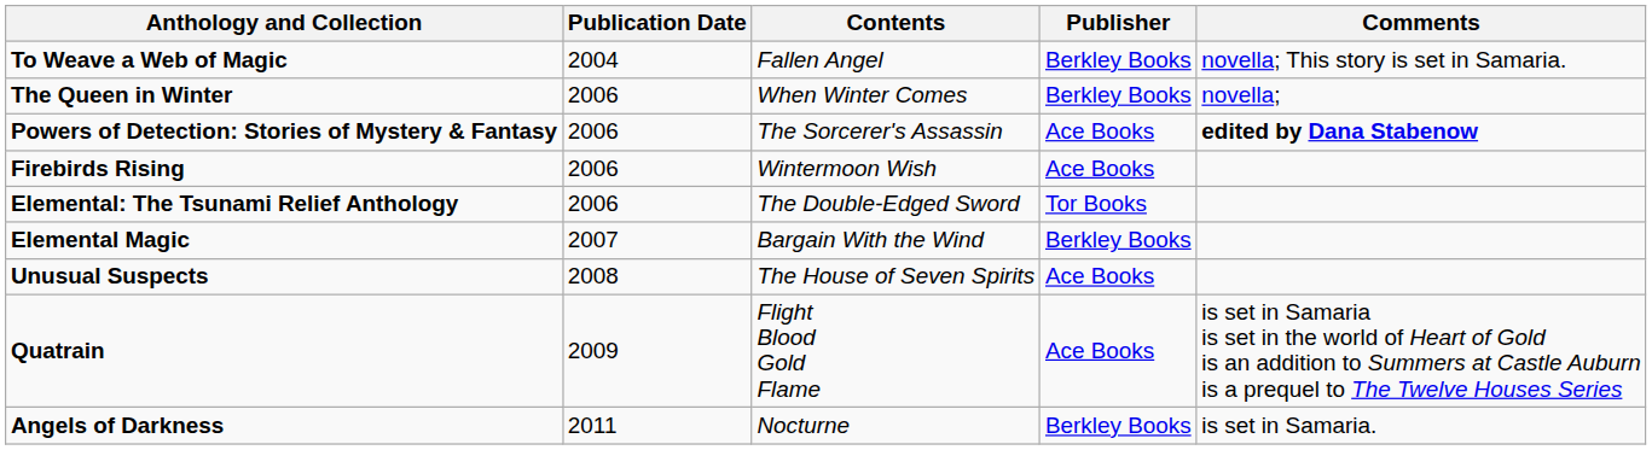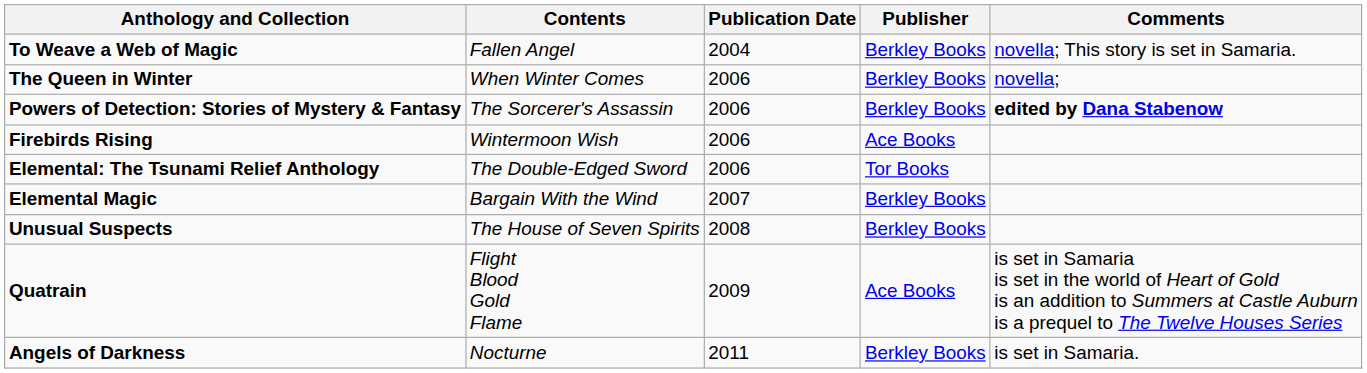 <table class="wikitable">
 <tr>
 <th>Anthology and Collection</th>
+<th>Contents</th>
 <th>Publication Date</th>
-<th>Contents</th>
 <th>Publisher</th>
 <th>Comments</th>
 </tr>
 <tr>
 <td><strong>To Weave a Web of Magic</strong></td>
+<td><em>Fallen Angel</em></td>
 <td>2004</td>
-<td><em>Fallen Angel</em></td>
 <td><a href='#'>Berkley Books</a></td>
 <td><a href='#'>novella</a>; This story is set in Samaria.</td>
 </tr>
 <tr>
 <td><strong>The Queen in Winter</strong></td>
+<td><em>When Winter Comes</em></td>
 <td>2006</td>
-<td><em>When Winter Comes</em></td>
 <td><a href='#'>Berkley Books</a></td>
 <td><a href='#'>novella</a>;</td>
 </tr>
 <tr>
 <td><strong>Powers of Detection: Stories of Mystery & Fantasy</strong></td>
+<td><em>The Sorcerer's Assassin</em></td>
 <td>2006</td>
-<td><em>The Sorcerer's Assassin</em></td>
-<td><a href='#'>Ace Books</a></td>
+<td><a href='#'>Berkley Books</a></td>
 <td><strong>edited by <a href='#'>Dana Stabenow</a></strong></td>
 </tr>
 <tr>
 <td><strong>Firebirds Rising</strong></td>
+<td><em>Wintermoon Wish</em></td>
 <td>2006</td>
-<td><em>Wintermoon Wish</em></td>
 <td><a href='#'>Ace Books</a></td>
 <td></td>
 </tr>
 <tr>
 <td><strong>Elemental: The Tsunami Relief Anthology</strong></td>
+<td><em>The Double-Edged Sword</em></td>
 <td>2006</td>
-<td><em>The Double-Edged Sword</em></td>
 <td><a href='#'>Tor Books</a></td>
 <td></td>
 </tr>
 <tr>
 <td><strong>Elemental Magic</strong></td>
+<td><em>Bargain With the Wind</em></td>
 <td>2007</td>
-<td><em>Bargain With the Wind</em></td>
 <td><a href='#'>Berkley Books</a></td>
 <td></td>
 </tr>
 <tr>
 <td><strong>Unusual Suspects</strong></td>
+<td><em>The House of Seven Spirits</em></td>
 <td>2008</td>
-<td><em>The House of Seven Spirits</em></td>
-<td><a href='#'>Ace Books</a></td>
+<td><a href='#'>Berkley Books</a></td>
 <td></td>
 </tr>
 <tr>
 <td><strong>Quatrain</strong></td>
+<td><em>Flight</em><br><em>Blood</em><br><em>Gold</em><br><em>Flame</em></td>
 <td>2009</td>
-<td><em>Flight</em><br><em>Blood</em><br><em>Gold</em><br><em>Flame</em></td>
 <td><a href='#'>Ace Books</a></td>
 <td>is set in Samaria<br>is set in the world of <em>Heart of Gold</em><br>is an addition to <em>Summers at Castle Auburn</em><br>is a prequel to <em><a href='#'>The Twelve Houses Series</a></em></td>
 </tr>
 <tr>
 <td><strong>Angels of Darkness</strong></td>
+<td><em>Nocturne</em></td>
 <td>2011</td>
-<td><em>Nocturne</em></td>
 <td><a href='#'>Berkley Books</a></td>
 <td>is set in Samaria.</td>
 </tr>
 </table>
